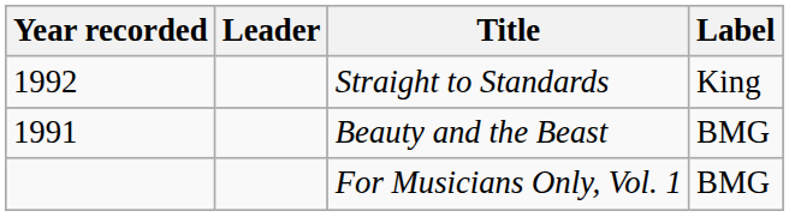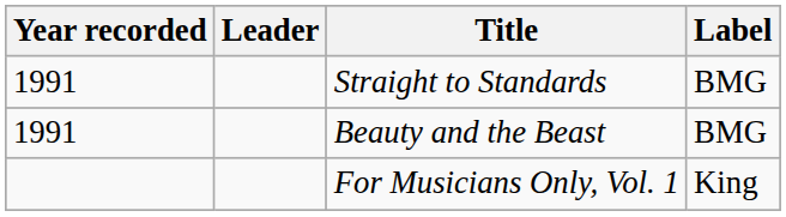 <table class="wikitable sortable">
 <tr>
 <th>Year recorded</th>
 <th>Leader</th>
 <th>Title</th>
 <th>Label</th>
 </tr>
 <tr>
-<td>1992</td>
+<td>1991</td>
 <td></td>
 <td><em>Straight to Standards</em></td>
-<td>King</td>
+<td>BMG</td>
 </tr>
 <tr>
 <td>1991</td>
 <td></td>
 <td><em>Beauty and the Beast</em></td>
 <td>BMG</td>
 </tr>
 <tr>
 <td></td>
 <td></td>
 <td><em>For Musicians Only, Vol. 1</em></td>
-<td>BMG</td>
+<td>King</td>
 </tr>
 </table>
